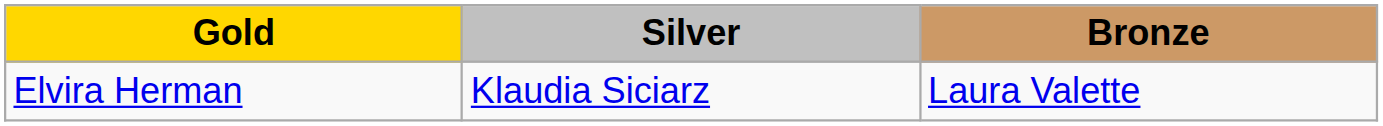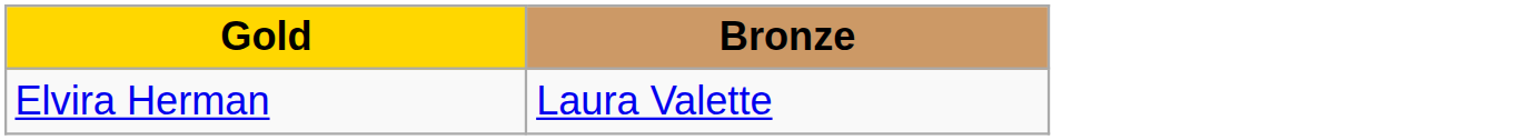 <table class="wikitable" style="text-align:left">
 <tr align="center">
 <td width=200 bgcolor=gold><strong>Gold</strong></td>
-<td width=200 bgcolor=silver><strong>Silver</strong></td>
 <td width=200 bgcolor=CC9966><strong>Bronze</strong></td>
 </tr>
 <tr>
 <td><a href='#'>Elvira Herman</a><br></td>
-<td><a href='#'>Klaudia Siciarz</a><br></td>
 <td><a href='#'>Laura Valette</a><br></td>
 </tr>
 </table>
